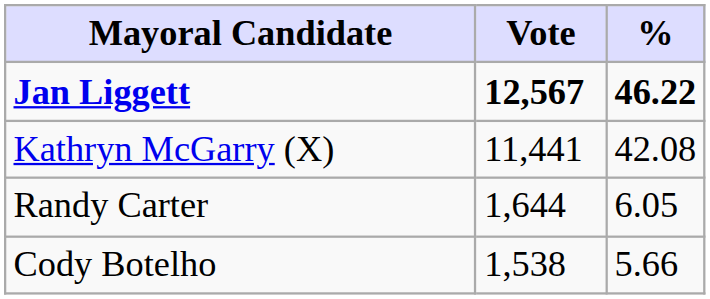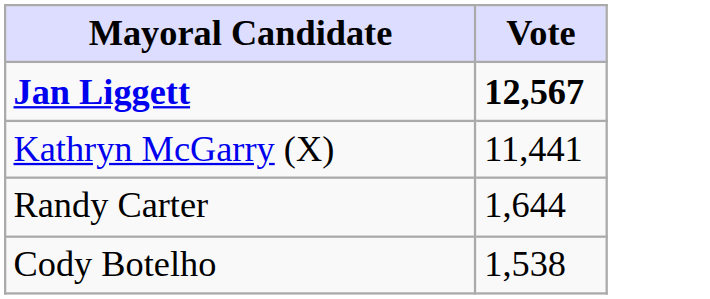 <table class="wikitable">
 <tr>
 <th style="background:#ddf; width:200px;">Mayoral Candidate</th>
 <th style="background:#ddf; width:50px;">Vote</th>
-<th style="background:#ddf; width:30px;">%</th>
 </tr>
 <tr>
 <td><strong><a href='#'>Jan Liggett</a></strong></td>
 <td><strong>12,567</strong></td>
-<td><strong>46.22</strong></td>
 </tr>
 <tr>
 <td><a href='#'>Kathryn McGarry</a> (X)</td>
 <td>11,441</td>
-<td>42.08</td>
 </tr>
 <tr>
 <td>Randy Carter</td>
 <td>1,644</td>
-<td>6.05</td>
 </tr>
 <tr>
 <td>Cody Botelho</td>
 <td>1,538</td>
-<td>5.66</td>
 </tr>
 </table>
